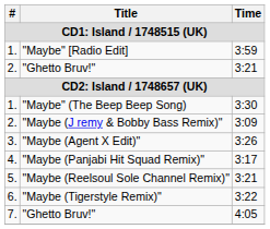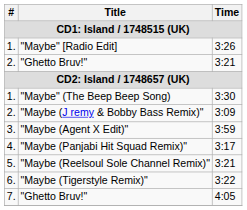 <table class="wikitable">
 <tr>
 <th>#</th>
 <th>Title</th>
 <th>Time</th>
 </tr>
 <tr>
 <td colspan=3 bgcolor="#DDDDDD" align=center><strong>CD1: Island / 1748515 (UK)</strong></td>
 </tr>
 <tr>
 <td>1.</td>
 <td>"Maybe" [Radio Edit]</td>
-<td>3:59</td>
+<td>3:26</td>
 </tr>
 <tr>
 <td>2.</td>
 <td>"Ghetto Bruv!"</td>
 <td>3:21</td>
 </tr>
 <tr>
 <td colspan=3 bgcolor="#DDDDDD" align=center><strong>CD2: Island / 1748657 (UK)</strong></td>
 </tr>
 <tr>
 <td>1.</td>
 <td>"Maybe" (The Beep Beep Song)</td>
 <td>3:30</td>
 </tr>
 <tr>
 <td>2.</td>
 <td>"Maybe (<a href='#'>J remy</a> & Bobby Bass Remix)"</td>
 <td>3:09</td>
 </tr>
 <tr>
 <td>3.</td>
 <td>"Maybe (Agent X Edit)"</td>
-<td>3:26</td>
+<td>3:59</td>
 </tr>
 <tr>
 <td>4.</td>
 <td>"Maybe (Panjabi Hit Squad Remix)"</td>
 <td>3:17</td>
 </tr>
 <tr>
 <td>5.</td>
 <td>"Maybe (Reelsoul Sole Channel Remix)"</td>
 <td>3:21</td>
 </tr>
 <tr>
 <td>6.</td>
 <td>"Maybe (Tigerstyle Remix)"</td>
 <td>3:22</td>
 </tr>
 <tr>
 <td>7.</td>
 <td>"Ghetto Bruv!"</td>
 <td>4:05</td>
 </tr>
 <tr>
 </tr>
 </table>
